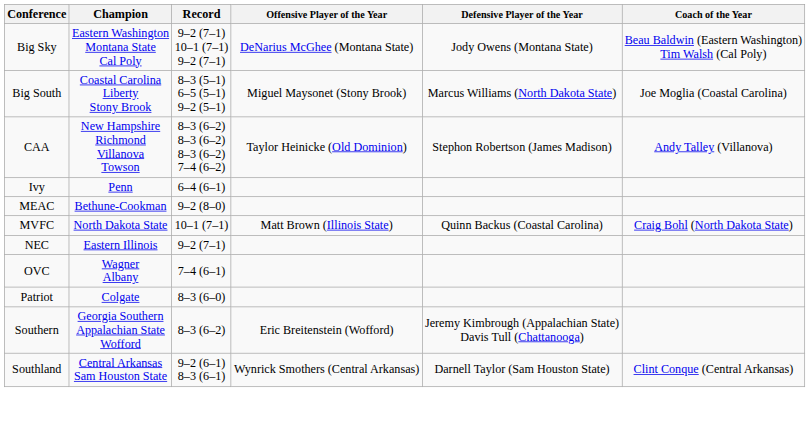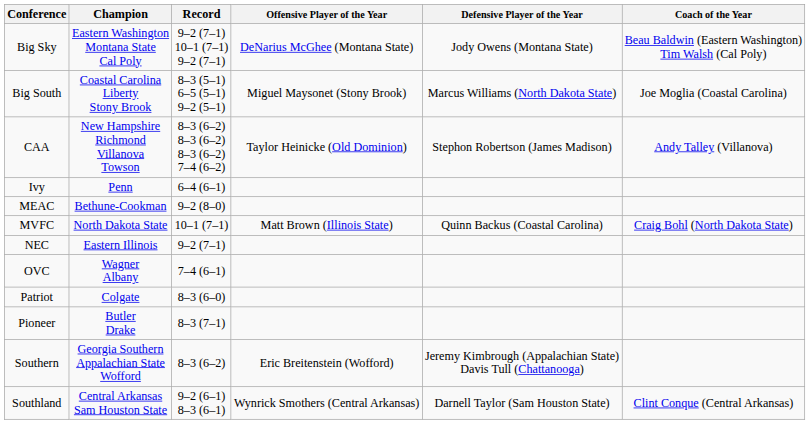 <table class="wikitable" style="text-align:center;">
 <tr>
 <th>Conference</th>
 <th>Champion</th>
 <th>Record</th>
 <th><small>Offensive Player of the Year</small></th>
 <th><small>Defensive Player of the Year</small></th>
 <th><small>Coach of the Year</small></th>
 </tr>
 <tr>
 <td>Big Sky</td>
 <td><a href='#'>Eastern Washington</a><br> <a href='#'>Montana State</a> <br> <a href='#'>Cal Poly</a></td>
 <td>9–2 (7–1)<br>10–1 (7–1)<br>9–2 (7–1)</td>
 <td><a href='#'>DeNarius McGhee</a> (Montana State)</td>
 <td>Jody Owens (Montana State)</td>
 <td><a href='#'>Beau Baldwin</a> (Eastern Washington)<br><a href='#'>Tim Walsh</a> (Cal Poly)</td>
 </tr>
 <tr>
 <td>Big South</td>
 <td><a href='#'>Coastal Carolina</a><br><a href='#'>Liberty</a><br><a href='#'>Stony Brook</a></td>
 <td>8–3 (5–1)<br>6–5 (5–1)<br>9–2 (5–1)</td>
 <td>Miguel Maysonet (Stony Brook)</td>
 <td>Marcus Williams (<a href='#'>North Dakota State</a>)</td>
 <td>Joe Moglia (Coastal Carolina)</td>
 </tr>
 <tr>
 <td>CAA</td>
 <td><a href='#'>New Hampshire</a><br><a href='#'>Richmond</a><br><a href='#'>Villanova</a><br><a href='#'>Towson</a></td>
 <td>8–3 (6–2)<br>8–3 (6–2)<br>8–3 (6–2)<br>7–4 (6–2)</td>
 <td>Taylor Heinicke (<a href='#'>Old Dominion</a>)</td>
 <td>Stephon Robertson (James Madison)</td>
 <td><a href='#'>Andy Talley</a> (Villanova)</td>
 </tr>
 <tr>
 <td>Ivy</td>
 <td><a href='#'>Penn</a></td>
 <td>6–4 (6–1)</td>
 <td></td>
 <td></td>
 <td></td>
 </tr>
 <tr>
 <td>MEAC</td>
 <td><a href='#'>Bethune-Cookman</a></td>
 <td>9–2 (8–0)</td>
 <td></td>
 <td></td>
 <td></td>
 </tr>
 <tr>
 <td>MVFC</td>
 <td><a href='#'>North Dakota State</a></td>
 <td>10–1 (7–1)</td>
 <td>Matt Brown (<a href='#'>Illinois State</a>)</td>
 <td>Quinn Backus (Coastal Carolina)</td>
 <td><a href='#'>Craig Bohl</a> (<a href='#'>North Dakota State</a>)</td>
 </tr>
 <tr>
 <td>NEC</td>
 <td><a href='#'>Eastern Illinois</a></td>
 <td>9–2 (7–1)</td>
 <td></td>
 <td></td>
 <td></td>
 </tr>
 <tr>
 <td>OVC</td>
 <td><a href='#'>Wagner</a><br><a href='#'>Albany</a></td>
 <td>7–4 (6–1)</td>
 <td></td>
 <td></td>
 <td></td>
 </tr>
 <tr>
 <td>Patriot</td>
 <td><a href='#'>Colgate</a></td>
 <td>8–3 (6–0)</td>
 <td></td>
 <td></td>
 <td></td>
 </tr>
 <tr>
+<td>Pioneer</td>
+<td><a href='#'>Butler</a><br><a href='#'>Drake</a></td>
+<td>8–3 (7–1)</td>
+<td></td>
+<td></td>
+<td></td>
+</tr>
+<tr>
 <td>Southern</td>
 <td><a href='#'>Georgia Southern</a><br><a href='#'>Appalachian State</a><br><a href='#'>Wofford</a></td>
 <td>8–3 (6–2)</td>
 <td>Eric Breitenstein (Wofford)</td>
 <td>Jeremy Kimbrough (Appalachian State)<br>Davis Tull (<a href='#'>Chattanooga</a>)</td>
 <td></td>
 </tr>
 <tr>
 <td>Southland</td>
 <td><a href='#'>Central Arkansas</a><br><a href='#'>Sam Houston State</a></td>
 <td>9–2 (6–1)<br>8–3 (6–1)</td>
 <td>Wynrick Smothers (Central Arkansas)</td>
 <td>Darnell Taylor (Sam Houston State)</td>
 <td><a href='#'>Clint Conque</a> (Central Arkansas)</td>
 </tr>
 </table>
